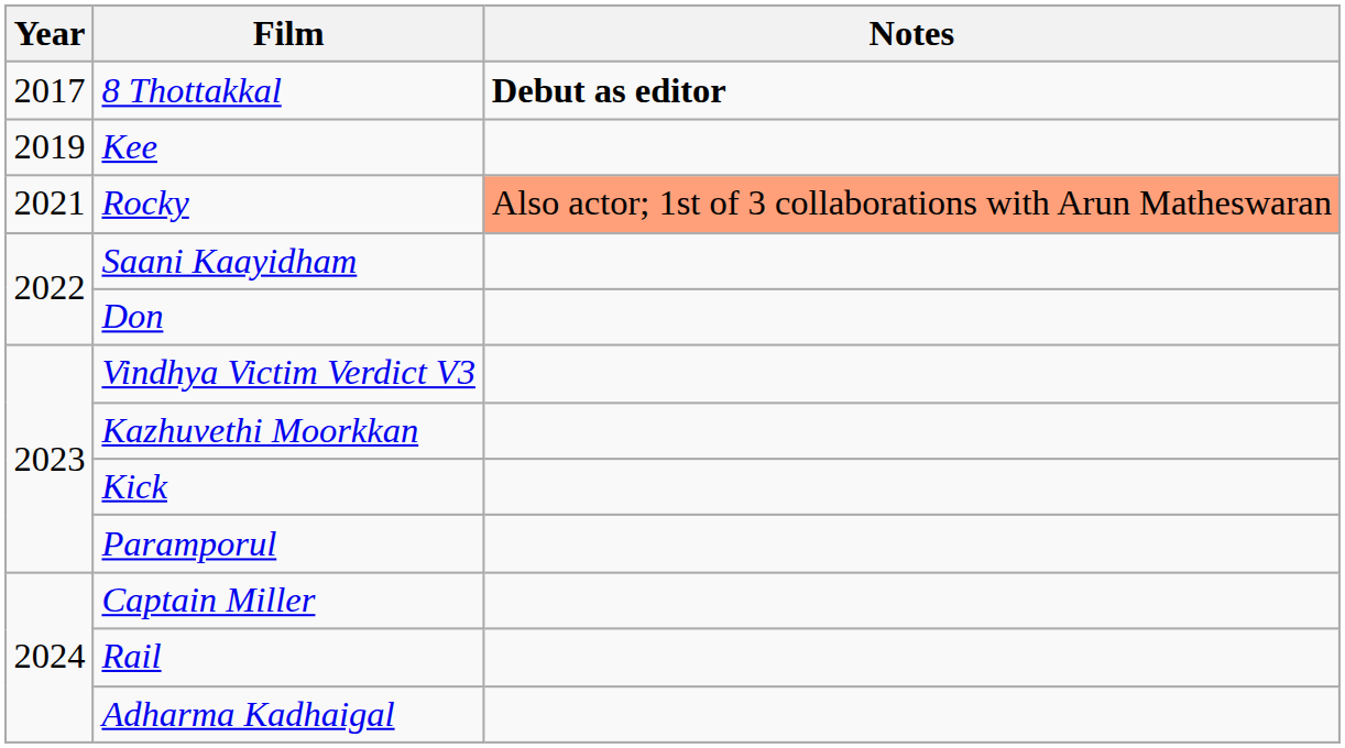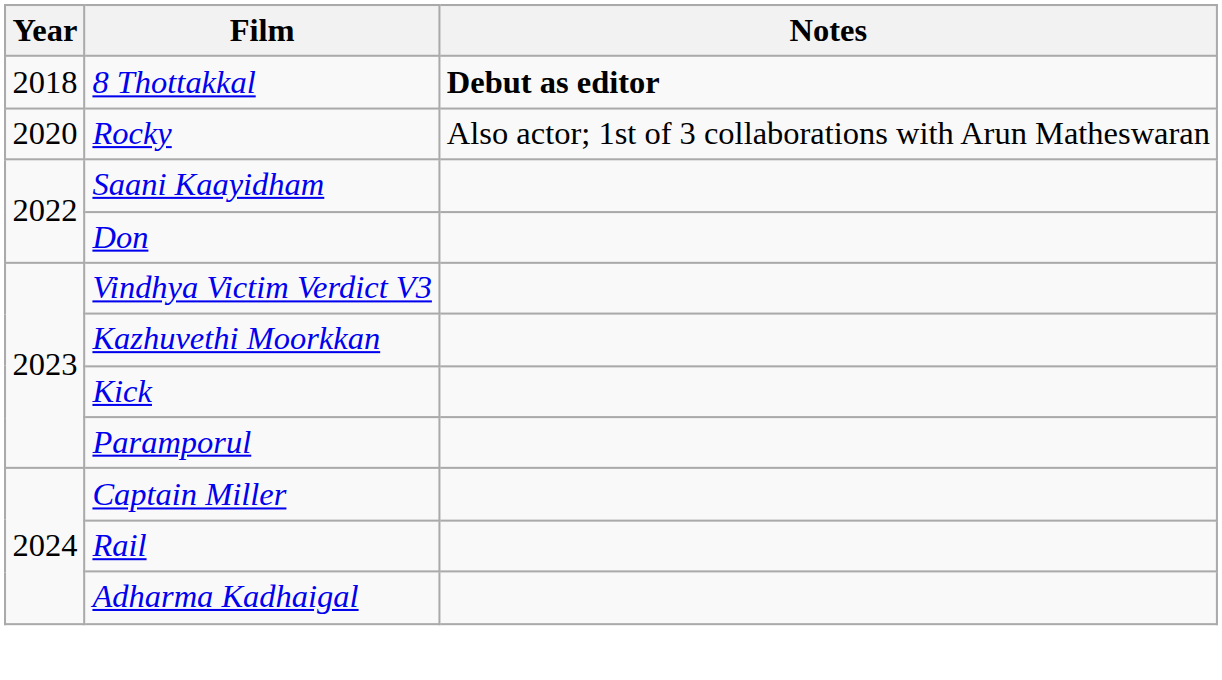 <table class="wikitable sortable">
 <tr>
 <th>Year</th>
 <th>Film</th>
 <th>Notes</th>
 </tr>
 <tr>
-<td>2017</td>
+<td>2018</td>
 <td><em><a href='#'>8 Thottakkal</a></em></td>
 <td><strong>Debut as editor</strong></td>
 </tr>
 <tr>
-<td>2019</td>
-<td><a href='#'><em>Kee</em></a></td>
-<td></td>
-</tr>
-<tr>
-<td>2021</td>
+<td>2020</td>
 <td><a href='#'><em>Rocky</em></a></td>
-<td style="background: lightsalmon;">Also actor; 1st of 3 collaborations with  Arun Matheswaran</td>
+<td>Also actor; 1st of 3 collaborations with  Arun Matheswaran</td>
 </tr>
 <tr>
 <td rowspan="2">2022</td>
 <td><em><a href='#'>Saani Kaayidham</a></em></td>
 <td></td>
 </tr>
 <tr>
 <td><a href='#'><em>Don</em></a></td>
 <td></td>
 </tr>
 <tr>
 <td rowspan="4">2023</td>
 <td><em><a href='#'>Vindhya Victim Verdict V3</a></em></td>
 <td></td>
 </tr>
 <tr>
 <td><em><a href='#'>Kazhuvethi Moorkkan</a></em></td>
 <td></td>
 </tr>
 <tr>
 <td><a href='#'><em>Kick</em></a></td>
 <td></td>
 </tr>
 <tr>
 <td><em><a href='#'>Paramporul</a></em></td>
 <td></td>
 </tr>
 <tr>
 <td rowspan="3">2024</td>
 <td><em><a href='#'>Captain Miller</a></em></td>
 <td></td>
 </tr>
 <tr>
 <td><em><a href='#'>Rail</a></em></td>
 <td></td>
 </tr>
 <tr>
 <td><em><a href='#'>Adharma Kadhaigal</a></em></td>
 <td></td>
 </tr>
 </table>
